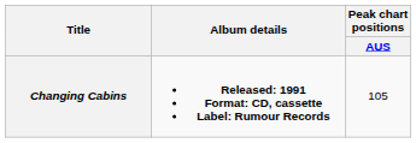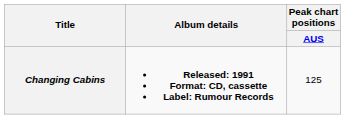 <table class="wikitable plainrowheaders" style="text-align:center;" border="1">
 <tr>
 <th scope="col" rowspan="2" style="width:12em;">Title</th>
 <th scope="col" rowspan="2" style="width:16em;">Album details</th>
 <th scope="col" colspan="1">Peak chart<br>positions</th>
 </tr>
 <tr>
 <th scope="col" style="text-align:center;"><a href='#'>AUS</a><br></th>
 </tr>
 <tr>
 <th scope="row"><em>Changing Cabins</em></th>
 <td><strong><br><ul><li>Released: 1991</li><li>Format: CD, cassette</li><li>Label: Rumour Records</li></ul></strong></td>
-<td align="center">105</td>
+<td align="center">125</td>
 </tr>
 </table>
